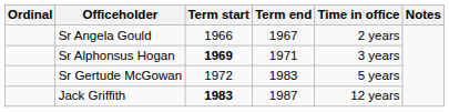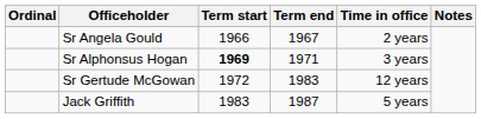 <table class="wikitable sortable">
 <tr>
 <th>Ordinal</th>
 <th>Officeholder</th>
 <th>Term start</th>
 <th>Term end</th>
 <th>Time in office</th>
 <th>Notes</th>
 </tr>
 <tr>
 <td align=center></td>
 <td>Sr Angela Gould</td>
 <td align=center>1966</td>
 <td align=center>1967</td>
 <td align=right>2 years</td>
 <td rowspan=4></td>
 </tr>
 <tr>
 <td align=center></td>
 <td>Sr Alphonsus Hogan</td>
 <td align=center><strong>1969</strong></td>
 <td align=center>1971</td>
 <td align=right>3 years</td>
 </tr>
 <tr>
 <td align=center></td>
 <td>Sr Gertude McGowan</td>
 <td align=center>1972</td>
 <td align=center>1983</td>
-<td align=right>5 years</td>
+<td align=right>12 years</td>
 </tr>
 <tr>
 <td align=center></td>
 <td>Jack Griffith</td>
-<td align=center><strong>1983</strong></td>
+<td align=center>1983</td>
 <td align=center>1987</td>
-<td align=right>12 years</td>
+<td align=right>5 years</td>
 </tr>
 </table>
